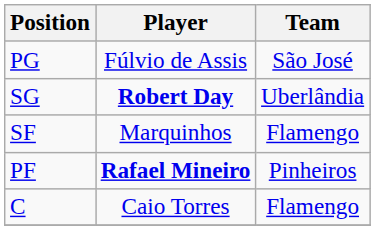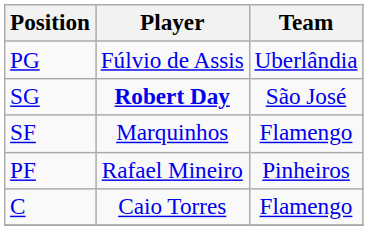 <table class="wikitable">
 <tr>
 <th>Position</th>
 <th>Player</th>
 <th>Team</th>
 </tr>
 <tr>
 <td><a href='#'>PG</a></td>
 <td align=center><a href='#'>Fúlvio de Assis</a></td>
-<td align=center><a href='#'>São José</a></td>
+<td align=center><a href='#'>Uberlândia</a></td>
 </tr>
 <tr>
 <td><a href='#'>SG</a></td>
 <td align=center><strong><a href='#'>Robert Day</a></strong></td>
-<td align=center><a href='#'>Uberlândia</a></td>
+<td align=center><a href='#'>São José</a></td>
 </tr>
 <tr>
 <td><a href='#'>SF</a></td>
 <td align=center><a href='#'>Marquinhos</a></td>
 <td align=center><a href='#'>Flamengo</a></td>
 </tr>
 <tr>
 <td><a href='#'>PF</a></td>
-<td align=center><strong><a href='#'>Rafael Mineiro</a></strong></td>
+<td align=center><a href='#'>Rafael Mineiro</a></td>
 <td align=center><a href='#'>Pinheiros</a></td>
 </tr>
 <tr>
 <td><a href='#'>C</a></td>
 <td align=center><a href='#'>Caio Torres</a></td>
 <td align=center><a href='#'>Flamengo</a></td>
 </tr>
 <tr>
 </tr>
 </table>
